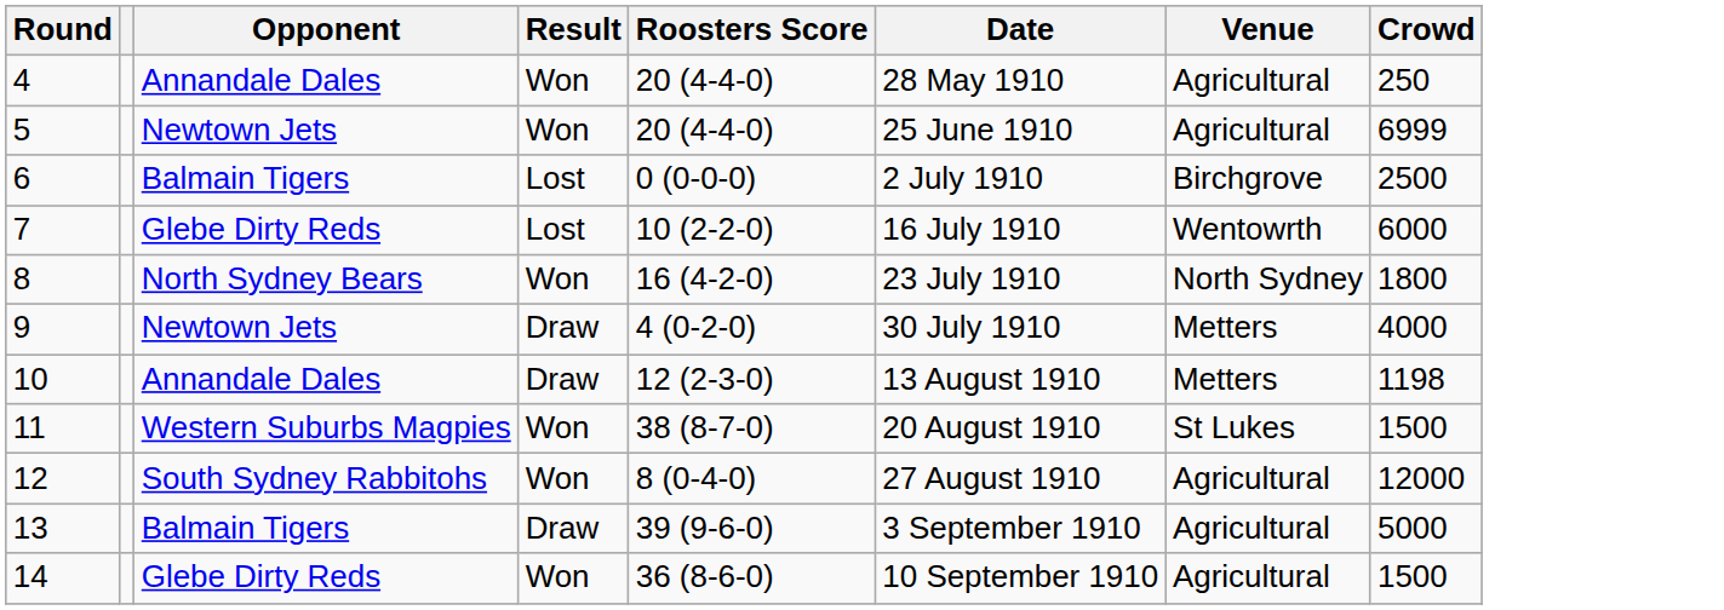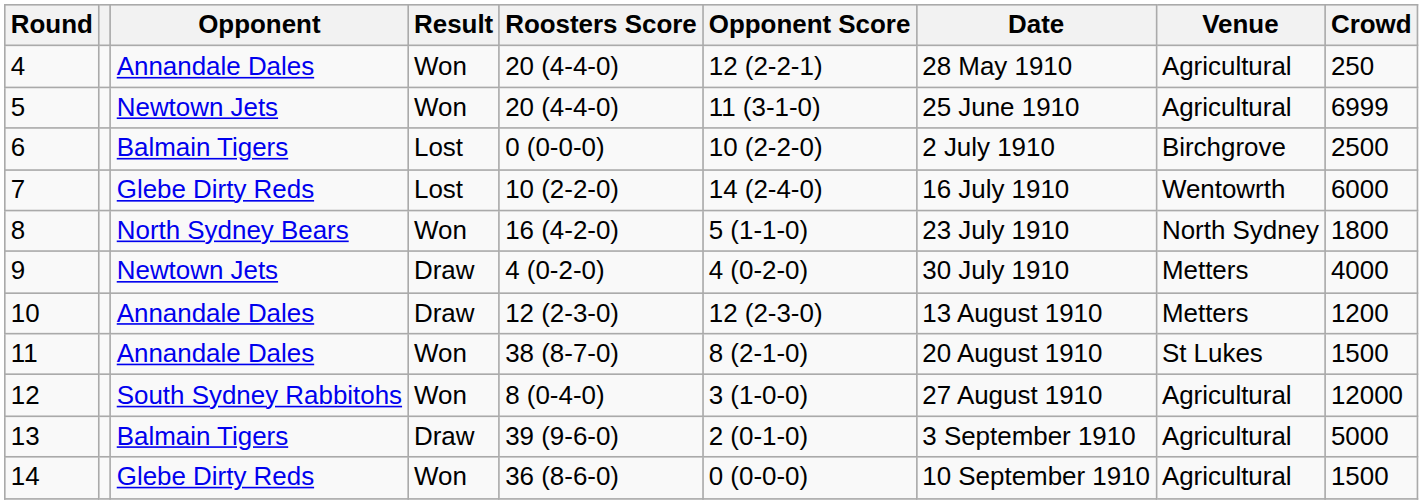 <table class="wikitable" style="text-align:left;">
 <tr>
 <th>Round</th>
 <th></th>
 <th>Opponent</th>
 <th>Result</th>
 <th>Roosters Score</th>
+<th>Opponent Score</th>
 <th>Date</th>
 <th>Venue</th>
 <th>Crowd</th>
 </tr>
 <tr>
 <td>4</td>
 <td></td>
 <td><a href='#'>Annandale Dales</a></td>
 <td>Won</td>
 <td>20 (4-4-0)</td>
+<td>12 (2-2-1)</td>
 <td>28 May 1910</td>
 <td>Agricultural</td>
 <td>250</td>
 </tr>
 <tr>
 <td>5</td>
 <td></td>
 <td><a href='#'>Newtown Jets</a></td>
 <td>Won</td>
 <td>20 (4-4-0)</td>
+<td>11 (3-1-0)</td>
 <td>25 June 1910</td>
 <td>Agricultural</td>
 <td>6999</td>
 </tr>
 <tr>
 <td>6</td>
 <td></td>
 <td><a href='#'>Balmain Tigers</a></td>
 <td>Lost</td>
 <td>0 (0-0-0)</td>
+<td>10 (2-2-0)</td>
 <td>2 July 1910</td>
 <td>Birchgrove</td>
 <td>2500</td>
 </tr>
 <tr>
 <td>7</td>
 <td></td>
 <td><a href='#'>Glebe Dirty Reds</a></td>
 <td>Lost</td>
 <td>10 (2-2-0)</td>
+<td>14 (2-4-0)</td>
 <td>16 July 1910</td>
 <td>Wentowrth</td>
 <td>6000</td>
 </tr>
 <tr>
 <td>8</td>
 <td></td>
 <td><a href='#'>North Sydney Bears</a></td>
 <td>Won</td>
 <td>16 (4-2-0)</td>
+<td>5 (1-1-0)</td>
 <td>23 July 1910</td>
 <td>North Sydney</td>
 <td>1800</td>
 </tr>
 <tr>
 <td>9</td>
 <td></td>
 <td><a href='#'>Newtown Jets</a></td>
 <td>Draw</td>
+<td>4 (0-2-0)</td>
 <td>4 (0-2-0)</td>
 <td>30 July 1910</td>
 <td>Metters</td>
 <td>4000</td>
 </tr>
 <tr>
 <td>10</td>
 <td></td>
 <td><a href='#'>Annandale Dales</a></td>
 <td>Draw</td>
 <td>12 (2-3-0)</td>
+<td>12 (2-3-0)</td>
 <td>13 August 1910</td>
 <td>Metters</td>
-<td>1198</td>
+<td>1200</td>
 </tr>
 <tr>
 <td>11</td>
 <td></td>
-<td><a href='#'>Western Suburbs Magpies</a></td>
+<td><a href='#'>Annandale Dales</a></td>
 <td>Won</td>
 <td>38 (8-7-0)</td>
+<td>8 (2-1-0)</td>
 <td>20 August 1910</td>
 <td>St Lukes</td>
 <td>1500</td>
 </tr>
 <tr>
 <td>12</td>
 <td></td>
 <td><a href='#'>South Sydney Rabbitohs</a></td>
 <td>Won</td>
 <td>8 (0-4-0)</td>
+<td>3 (1-0-0)</td>
 <td>27 August 1910</td>
 <td>Agricultural</td>
 <td>12000</td>
 </tr>
 <tr>
 <td>13</td>
 <td></td>
 <td><a href='#'>Balmain Tigers</a></td>
 <td>Draw</td>
 <td>39 (9-6-0)</td>
+<td>2 (0-1-0)</td>
 <td>3 September 1910</td>
 <td>Agricultural</td>
 <td>5000</td>
 </tr>
 <tr>
 <td>14</td>
 <td></td>
 <td><a href='#'>Glebe Dirty Reds</a></td>
 <td>Won</td>
 <td>36 (8-6-0)</td>
+<td>0 (0-0-0)</td>
 <td>10 September 1910</td>
 <td>Agricultural</td>
 <td>1500</td>
 </tr>
 </table>
